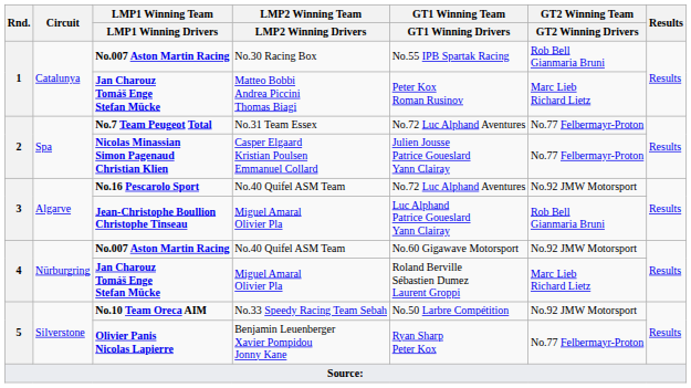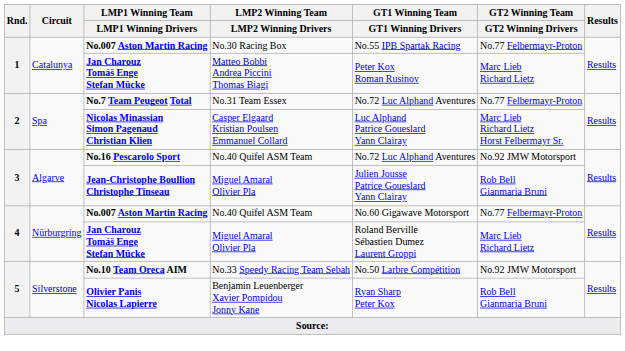 <table class="wikitable" style="font-size: 85%;">
 <tr>
 <th rowspan=2>Rnd.</th>
 <th rowspan=2>Circuit</th>
 <th>LMP1 Winning Team</th>
 <th>LMP2 Winning Team</th>
 <th>GT1 Winning Team</th>
 <th>GT2 Winning Team</th>
 <th rowspan=2>Results</th>
 </tr>
 <tr>
 <th>LMP1 Winning Drivers</th>
 <th>LMP2 Winning Drivers</th>
 <th>GT1 Winning Drivers</th>
 <th>GT2 Winning Drivers</th>
 </tr>
 <tr>
 <th rowspan=2>1</th>
 <td rowspan=2><a href='#'>Catalunya</a></td>
 <td> <strong>No.007 <a href='#'>Aston Martin Racing</a></strong></td>
 <td> No.30 Racing Box</td>
 <td> No.55 <a href='#'>IPB Spartak Racing</a></td>
-<td> <a href='#'>Rob Bell</a><br> <a href='#'>Gianmaria Bruni</a></td>
+<td> No.77 <a href='#'>Felbermayr-Proton</a></td>
 <td rowspan=2><a href='#'>Results</a></td>
 </tr>
 <tr>
 <td> <strong><a href='#'>Jan Charouz</a></strong><br> <strong><a href='#'>Tomáš Enge</a></strong><br> <strong><a href='#'>Stefan Mücke</a></strong></td>
 <td> <a href='#'>Matteo Bobbi</a><br> <a href='#'>Andrea Piccini</a><br> <a href='#'>Thomas Biagi</a></td>
 <td> <a href='#'>Peter Kox</a><br> <a href='#'>Roman Rusinov</a></td>
 <td> <a href='#'>Marc Lieb</a><br> <a href='#'>Richard Lietz</a></td>
 </tr>
 <tr>
 <th rowspan=2>2</th>
 <td rowspan=2><a href='#'>Spa</a></td>
 <td> <strong>No.7 <a href='#'>Team Peugeot</a> <a href='#'>Total</a></strong></td>
 <td> No.31 Team Essex</td>
 <td> No.72 <a href='#'>Luc Alphand</a> Aventures</td>
 <td> No.77 <a href='#'>Felbermayr-Proton</a></td>
 <td rowspan=2><a href='#'>Results</a></td>
 </tr>
 <tr>
 <td> <strong><a href='#'>Nicolas Minassian</a></strong><br> <strong><a href='#'>Simon Pagenaud</a></strong><br> <strong><a href='#'>Christian Klien</a></strong></td>
 <td> <a href='#'>Casper Elgaard</a><br> <a href='#'>Kristian Poulsen</a><br> <a href='#'>Emmanuel Collard</a></td>
-<td> <a href='#'>Julien Jousse</a><br> <a href='#'>Patrice Goueslard</a><br> <a href='#'>Yann Clairay</a></td>
-<td> No.77 <a href='#'>Felbermayr-Proton</a></td>
+<td> <a href='#'>Luc Alphand</a><br> <a href='#'>Patrice Goueslard</a><br> <a href='#'>Yann Clairay</a></td>
+<td> <a href='#'>Marc Lieb</a><br> <a href='#'>Richard Lietz</a><br> <a href='#'>Horst Felbermayr Sr.</a></td>
 </tr>
 <tr>
 <th rowspan=2>3</th>
 <td rowspan=2><a href='#'>Algarve</a></td>
 <td> <strong>No.16 <a href='#'>Pescarolo Sport</a></strong></td>
 <td> No.40 Quifel ASM Team</td>
 <td> No.72 <a href='#'>Luc Alphand</a> Aventures</td>
 <td> No.92 JMW Motorsport</td>
 <td rowspan=2><a href='#'>Results</a></td>
 </tr>
 <tr>
 <td> <strong><a href='#'>Jean-Christophe Boullion</a></strong><br> <strong><a href='#'>Christophe Tinseau</a></strong></td>
 <td> <a href='#'>Miguel Amaral</a><br> <a href='#'>Olivier Pla</a></td>
-<td> <a href='#'>Luc Alphand</a><br> <a href='#'>Patrice Goueslard</a><br> <a href='#'>Yann Clairay</a></td>
+<td> <a href='#'>Julien Jousse</a><br> <a href='#'>Patrice Goueslard</a><br> <a href='#'>Yann Clairay</a></td>
 <td> <a href='#'>Rob Bell</a><br> <a href='#'>Gianmaria Bruni</a></td>
 </tr>
 <tr>
 <th rowspan=2>4</th>
 <td rowspan=2><a href='#'>Nürburgring</a></td>
 <td> <strong>No.007 <a href='#'>Aston Martin Racing</a></strong></td>
 <td> No.40 Quifel ASM Team</td>
 <td> No.60 Gigawave Motorsport</td>
-<td> No.92 JMW Motorsport</td>
+<td> No.77 <a href='#'>Felbermayr-Proton</a></td>
 <td rowspan=2><a href='#'>Results</a></td>
 </tr>
 <tr>
 <td> <strong><a href='#'>Jan Charouz</a></strong><br> <strong><a href='#'>Tomáš Enge</a></strong><br> <strong><a href='#'>Stefan Mücke</a></strong></td>
 <td> <a href='#'>Miguel Amaral</a><br> <a href='#'>Olivier Pla</a></td>
 <td> Roland Berville<br> Sébastien Dumez<br> <a href='#'>Laurent Groppi</a></td>
 <td> <a href='#'>Marc Lieb</a><br> <a href='#'>Richard Lietz</a></td>
 </tr>
 <tr>
 <th rowspan=2>5</th>
 <td rowspan=2><a href='#'>Silverstone</a></td>
 <td> <strong>No.10 <a href='#'>Team Oreca</a> AIM</strong></td>
 <td> No.33 <a href='#'>Speedy Racing Team Sebah</a></td>
 <td> No.50 <a href='#'>Larbre Compétition</a></td>
 <td> No.92 JMW Motorsport</td>
 <td rowspan=2><a href='#'>Results</a></td>
 </tr>
 <tr>
 <td> <strong><a href='#'>Olivier Panis</a></strong><br> <strong><a href='#'>Nicolas Lapierre</a></strong></td>
 <td> Benjamin Leuenberger<br> <a href='#'>Xavier Pompidou</a><br> <a href='#'>Jonny Kane</a></td>
 <td> <a href='#'>Ryan Sharp</a><br> <a href='#'>Peter Kox</a></td>
-<td> No.77 <a href='#'>Felbermayr-Proton</a></td>
+<td> <a href='#'>Rob Bell</a><br> <a href='#'>Gianmaria Bruni</a></td>
 </tr>
 <tr class="sortbottom">
 <td colspan="7" style="background-color:#EAECF0;text-align:center"><strong>Source:</strong></td>
 </tr>
 </table>
